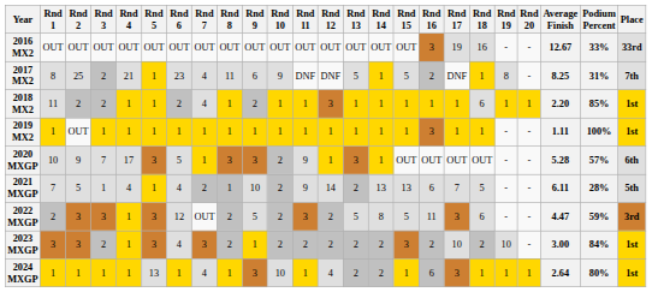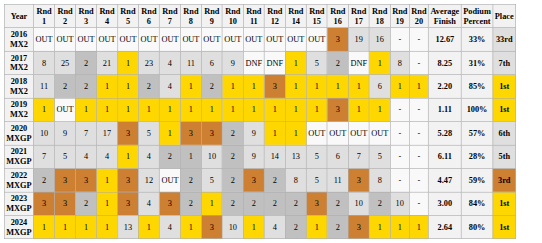 <table class="wikitable" style="font-size: 85%; text-align:center">
 <tr valign="top">
 <th valign="middle">Year</th>
 <th>Rnd<br>1</th>
 <th>Rnd<br>2</th>
 <th>Rnd<br>3</th>
 <th>Rnd<br>4</th>
 <th>Rnd<br>5</th>
 <th>Rnd<br>6</th>
 <th>Rnd<br>7</th>
 <th>Rnd<br>8</th>
 <th>Rnd<br>9</th>
 <th>Rnd<br>10</th>
 <th>Rnd<br>11</th>
 <th>Rnd<br>12</th>
-<th>Rnd<br>13</th>
 <th>Rnd<br>14</th>
 <th>Rnd<br>15</th>
 <th>Rnd<br>16</th>
 <th>Rnd<br>17</th>
 <th>Rnd<br>18</th>
 <th>Rnd<br>19</th>
 <th>Rnd<br>20</th>
 <th valign="middle">Average<br>Finish</th>
 <th valign="middle">Podium<br>Percent</th>
 <th valign="middle">Place</th>
 </tr>
 <tr>
 <th>2016 MX2</th>
-<td>OUT</td>
 <td>OUT</td>
 <td>OUT</td>
 <td>OUT</td>
 <td>OUT</td>
 <td>OUT</td>
 <td>OUT</td>
 <td>OUT</td>
 <td>OUT</td>
 <td>OUT</td>
 <td>OUT</td>
 <td>OUT</td>
 <td>OUT</td>
 <td>OUT</td>
 <td>OUT</td>
 <td style="background:#CD7F32;">3</td>
 <td style="background:#dfdfdf;">19</td>
 <td style="background:#dfdfdf;">16</td>
 <td>-</td>
 <td>-</td>
 <th>12.67</th>
 <th>33%</th>
 <th style="background:#dfdfdf;">33rd</th>
 </tr>
 <tr>
 <th>2017 MX2</th>
 <td style="background:#dfdfdf;">8</td>
 <td style="background:#dfdfdf;">25</td>
 <td style="background: silver;">2</td>
 <td style="background:#dfdfdf;">21</td>
 <td style="background: gold;">1</td>
 <td style="background:#dfdfdf;">23</td>
 <td style="background:#dfdfdf;">4</td>
 <td style="background:#dfdfdf;">11</td>
 <td style="background:#dfdfdf;">6</td>
 <td style="background:#dfdfdf;">9</td>
 <td>DNF</td>
 <td>DNF</td>
-<td style="background:#dfdfdf;">5</td>
 <td style="background: gold;">1</td>
 <td style="background:#dfdfdf;">5</td>
 <td style="background: silver;">2</td>
 <td>DNF</td>
 <td style="background: gold;">1</td>
 <td style="background:#dfdfdf;">8</td>
 <td>-</td>
 <th>8.25</th>
 <th>31%</th>
 <th style="background:#dfdfdf;">7th</th>
 </tr>
 <tr>
 <th>2018 MX2</th>
 <td style="background:#dfdfdf;">11</td>
 <td style="background: silver;">2</td>
 <td style="background: silver;">2</td>
 <td style="background: gold;">1</td>
 <td style="background: gold;">1</td>
 <td style="background: silver;">2</td>
 <td style="background:#dfdfdf;">4</td>
 <td style="background: gold;">1</td>
 <td style="background: silver;">2</td>
 <td style="background: gold;">1</td>
 <td style="background: gold;">1</td>
 <td style="background:#CD7F32;">3</td>
 <td style="background: gold;">1</td>
 <td style="background: gold;">1</td>
 <td style="background: gold;">1</td>
 <td style="background: gold;">1</td>
-<td style="background: gold;">1</td>
 <td style="background:#dfdfdf;">6</td>
 <td style="background: gold;">1</td>
 <td style="background: gold;">1</td>
 <th>2.20</th>
 <th>85%</th>
 <th style="background: gold;">1st</th>
 </tr>
 <tr>
 <th>2019 MX2</th>
 <td style="background: gold;">1</td>
 <td>OUT</td>
-<td style="background: gold;">1</td>
 <td style="background: gold;">1</td>
 <td style="background: gold;">1</td>
 <td style="background: gold;">1</td>
 <td style="background: gold;">1</td>
 <td style="background: gold;">1</td>
 <td style="background: gold;">1</td>
 <td style="background: gold;">1</td>
 <td style="background: gold;">1</td>
 <td style="background: gold;">1</td>
 <td style="background: gold;">1</td>
 <td style="background: gold;">1</td>
 <td style="background: gold;">1</td>
 <td style="background:#CD7F32;">3</td>
 <td style="background: gold;">1</td>
 <td style="background: gold;">1</td>
 <td>-</td>
 <td>-</td>
 <th>1.11</th>
 <th>100%</th>
 <th style="background: gold;">1st</th>
 </tr>
 <tr>
 <th>2020 MXGP</th>
 <td style="background:#dfdfdf;">10</td>
 <td style="background:#dfdfdf;">9</td>
 <td style="background:#dfdfdf;">7</td>
 <td style="background:#dfdfdf;">17</td>
 <td style="background:#CD7F32;">3</td>
 <td style="background:#dfdfdf;">5</td>
 <td style="background: gold;">1</td>
 <td style="background:#CD7F32;">3</td>
 <td style="background:#CD7F32;">3</td>
 <td style="background: silver;">2</td>
 <td style="background:#dfdfdf;">9</td>
 <td style="background: gold;">1</td>
-<td style="background:#CD7F32;">3</td>
 <td style="background: gold;">1</td>
 <td>OUT</td>
 <td>OUT</td>
 <td>OUT</td>
 <td>OUT</td>
 <td>-</td>
 <td>-</td>
 <th>5.28</th>
 <th>57%</th>
 <th style="background:#dfdfdf;">6th</th>
 </tr>
 <tr>
 <th>2021 MXGP</th>
 <td style="background:#dfdfdf;">7</td>
 <td style="background:#dfdfdf;">5</td>
-<td style="background:#dfdfdf;">1</td>
+<td style="background:#dfdfdf;">4</td>
 <td style="background:#dfdfdf;">4</td>
 <td style="background: gold;">1</td>
 <td style="background:#dfdfdf;">4</td>
 <td style="background: silver;">2</td>
 <td style="background: silver;">1</td>
 <td style="background:#dfdfdf;">10</td>
 <td style="background: silver;">2</td>
 <td style="background:#dfdfdf;">9</td>
 <td style="background:#dfdfdf;">14</td>
-<td style="background: silver;">2</td>
 <td style="background:#dfdfdf;">13</td>
-<td style="background:#dfdfdf;">13</td>
+<td style="background:#dfdfdf;">5</td>
 <td style="background:#dfdfdf;">6</td>
 <td style="background:#dfdfdf;">7</td>
 <td style="background:#dfdfdf;">5</td>
 <td>-</td>
 <td>-</td>
 <th>6.11</th>
 <th>28%</th>
 <th style="background:#dfdfdf;">5th</th>
 </tr>
 <tr>
 <th>2022 MXGP</th>
 <td style="background: silver;">2</td>
 <td style="background:#CD7F32;">3</td>
 <td style="background:#CD7F32;">3</td>
 <td style="background: gold;">1</td>
 <td style="background:#CD7F32;">3</td>
 <td style="background:#dfdfdf;">12</td>
 <td>OUT</td>
 <td style="background: silver;">2</td>
 <td style="background:#dfdfdf;">5</td>
 <td style="background: silver;">2</td>
 <td style="background:#CD7F32;">3</td>
 <td style="background: silver;">2</td>
-<td style="background:#dfdfdf;">5</td>
 <td style="background:#dfdfdf;">8</td>
 <td style="background:#dfdfdf;">5</td>
 <td style="background:#dfdfdf;">11</td>
 <td style="background:#CD7F32;">3</td>
-<td style="background:#dfdfdf;">6</td>
+<td style="background:#dfdfdf;">8</td>
 <td>-</td>
 <td>-</td>
 <th>4.47</th>
 <th>59%</th>
 <th style="background:#CD7F32;">3rd</th>
 </tr>
 <tr>
 <th>2023 MXGP</th>
 <td style="background:#CD7F32;">3</td>
 <td style="background:#CD7F32;">3</td>
 <td style="background: silver;">2</td>
 <td style="background: gold;">1</td>
 <td style="background:#CD7F32;">3</td>
 <td style="background:#dfdfdf;">4</td>
 <td style="background:#CD7F32;">3</td>
 <td style="background: silver;">2</td>
 <td style="background: gold;">1</td>
-<td style="background: silver;">2</td>
 <td style="background: silver;">2</td>
 <td style="background: silver;">2</td>
 <td style="background: silver;">2</td>
 <td style="background: silver;">2</td>
 <td style="background:#CD7F32;">3</td>
 <td style="background: silver;">2</td>
 <td style="background:#dfdfdf;">10</td>
 <td style="background: silver;">2</td>
 <td style="background:#dfdfdf;">10</td>
 <td>-</td>
 <th>3.00</th>
 <th>84%</th>
 <th style="background: gold;">1st</th>
 </tr>
 <tr>
 <th>2024 MXGP</th>
 <td style="background: gold;">1</td>
 <td style="background: gold;">1</td>
 <td style="background: gold;">1</td>
 <td style="background: gold;">1</td>
 <td style="background:#dfdfdf;">13</td>
 <td style="background: gold;">1</td>
 <td style="background:#dfdfdf;">4</td>
 <td style="background: gold;">1</td>
 <td style="background:#CD7F32;">3</td>
 <td style="background:#dfdfdf;">10</td>
 <td style="background: gold;">1</td>
 <td style="background:#dfdfdf;">4</td>
 <td style="background: silver;">2</td>
+<td style="background: gold;">1</td>
 <td style="background: silver;">2</td>
-<td style="background: gold;">1</td>
-<td style="background: silver;">6</td>
 <td style="background:#CD7F32;">3</td>
 <td style="background: gold;">1</td>
 <td style="background: gold;">1</td>
 <td style="background: gold;">1</td>
 <th>2.64</th>
 <th>80%</th>
 <th style="background: gold;">1st</th>
 </tr>
 </table>
